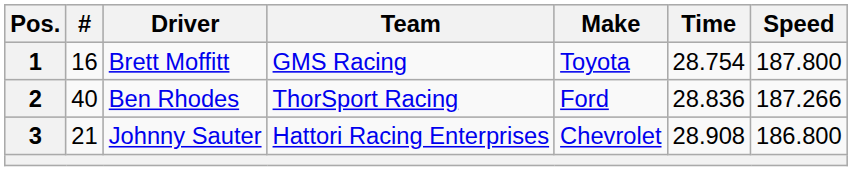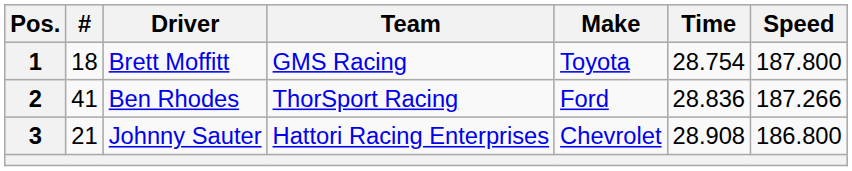 <table class="wikitable" style="font-size:95%">
 <tr>
 <th>Pos.</th>
 <th>#</th>
 <th>Driver</th>
 <th>Team</th>
 <th>Make</th>
 <th>Time</th>
 <th>Speed</th>
 </tr>
 <tr>
 <th>1</th>
-<td>16</td>
+<td>18</td>
 <td><a href='#'>Brett Moffitt</a></td>
 <td><a href='#'>GMS Racing</a></td>
 <td><a href='#'>Toyota</a></td>
 <td>28.754</td>
 <td>187.800</td>
 </tr>
 <tr>
 <th>2</th>
-<td>40</td>
+<td>41</td>
 <td><a href='#'>Ben Rhodes</a></td>
 <td><a href='#'>ThorSport Racing</a></td>
 <td><a href='#'>Ford</a></td>
 <td>28.836</td>
 <td>187.266</td>
 </tr>
 <tr>
 <th>3</th>
 <td>21</td>
 <td><a href='#'>Johnny Sauter</a></td>
 <td><a href='#'>Hattori Racing Enterprises</a></td>
 <td><a href='#'>Chevrolet</a></td>
 <td>28.908</td>
 <td>186.800</td>
 </tr>
 <tr>
 <th colspan="7"></th>
 </tr>
 </table>
